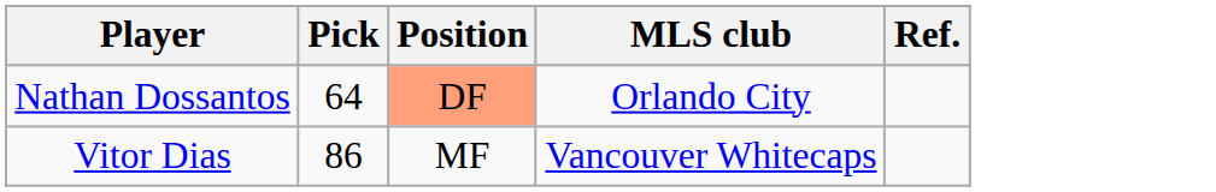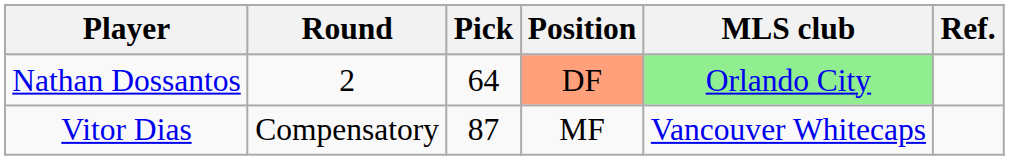 <table class="wikitable" style="text-align:center;">
 <tr style="background:#C0C0C0;">
 <th>Player</th>
+<th>Round</th>
 <th>Pick</th>
 <th>Position</th>
 <th>MLS club</th>
 <th>Ref.</th>
 </tr>
 <tr>
 <td><a href='#'>Nathan Dossantos</a></td>
+<td>2</td>
 <td>64</td>
 <td style="background: lightsalmon;">DF</td>
-<td><a href='#'>Orlando City</a></td>
+<td style="background: lightgreen;"><a href='#'>Orlando City</a></td>
 <td></td>
 </tr>
 <tr>
 <td><a href='#'>Vitor Dias</a></td>
-<td>86</td>
+<td>Compensatory</td>
+<td>87</td>
 <td>MF</td>
 <td><a href='#'>Vancouver Whitecaps</a></td>
 <td></td>
 </tr>
 </table>
